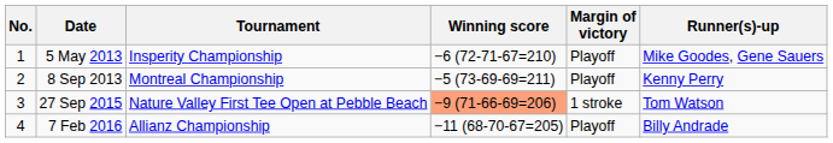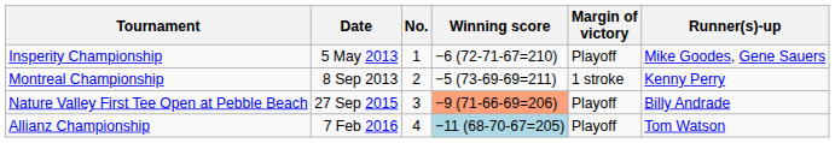 <table class="wikitable" style="font-size:95%;">
 <tr>
+<th>Tournament</th>
+<th>Date</th>
 <th>No.</th>
-<th>Date</th>
-<th>Tournament</th>
 <th>Winning score</th>
 <th>Margin of<br>victory</th>
 <th>Runner(s)-up</th>
 </tr>
 <tr>
+<td><a href='#'>Insperity Championship</a></td>
+<td align=right>5 May <a href='#'>2013</a></td>
 <td align=center>1</td>
-<td align=right>5 May <a href='#'>2013</a></td>
-<td><a href='#'>Insperity Championship</a></td>
 <td>−6 (72-71-67=210)</td>
 <td>Playoff</td>
 <td> <a href='#'>Mike Goodes</a>,  <a href='#'>Gene Sauers</a></td>
 </tr>
 <tr>
+<td><a href='#'>Montreal Championship</a></td>
+<td align=right>8 Sep 2013</td>
 <td align=center>2</td>
-<td align=right>8 Sep 2013</td>
-<td><a href='#'>Montreal Championship</a></td>
 <td>−5 (73-69-69=211)</td>
-<td>Playoff</td>
+<td>1 stroke</td>
 <td> <a href='#'>Kenny Perry</a></td>
 </tr>
 <tr>
+<td><a href='#'>Nature Valley First Tee Open at Pebble Beach</a></td>
+<td align=right>27 Sep <a href='#'>2015</a></td>
 <td align=center>3</td>
-<td align=right>27 Sep <a href='#'>2015</a></td>
-<td><a href='#'>Nature Valley First Tee Open at Pebble Beach</a></td>
 <td style="background: lightsalmon;">−9 (71-66-69=206)</td>
-<td>1 stroke</td>
-<td> <a href='#'>Tom Watson</a></td>
-</tr>
-<tr>
-<td align=center>4</td>
-<td align=right>7 Feb <a href='#'>2016</a></td>
-<td><a href='#'>Allianz Championship</a></td>
-<td>−11 (68-70-67=205)</td>
 <td>Playoff</td>
 <td> <a href='#'>Billy Andrade</a></td>
 </tr>
+<tr>
+<td><a href='#'>Allianz Championship</a></td>
+<td align=right>7 Feb <a href='#'>2016</a></td>
+<td align=center>4</td>
+<td style="background: lightblue;">−11 (68-70-67=205)</td>
+<td>Playoff</td>
+<td> <a href='#'>Tom Watson</a></td>
+</tr>
 </table>
